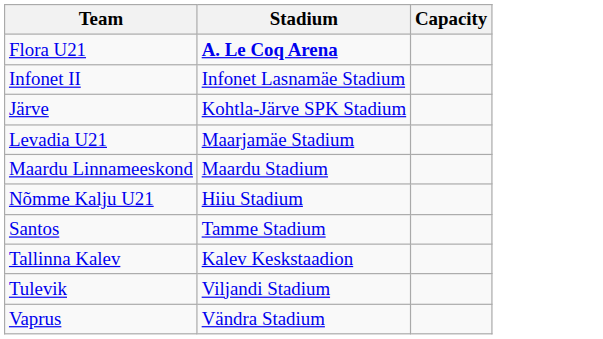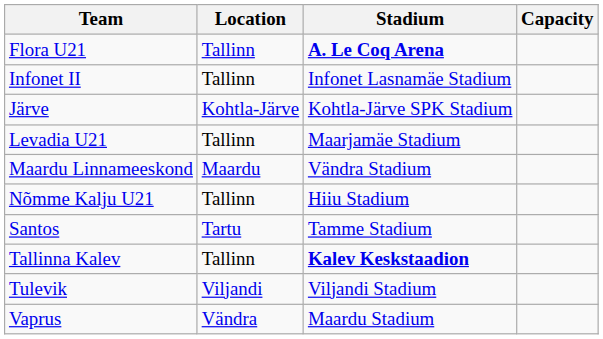 <table class="wikitable sortable">
 <tr>
 <th>Team</th>
+<th>Location</th>
 <th>Stadium</th>
 <th>Capacity</th>
 </tr>
 <tr>
 <td><a href='#'>Flora U21</a></td>
+<td><a href='#'>Tallinn</a></td>
 <td><strong><a href='#'>A. Le Coq Arena</a></strong></td>
 <td align="center"></td>
 </tr>
 <tr>
 <td><a href='#'>Infonet II</a></td>
+<td>Tallinn</td>
 <td><a href='#'>Infonet Lasnamäe Stadium</a></td>
 <td align="center"></td>
 </tr>
 <tr>
 <td><a href='#'>Järve</a></td>
+<td><a href='#'>Kohtla-Järve</a></td>
 <td><a href='#'>Kohtla-Järve SPK Stadium</a></td>
 <td align="center"></td>
 </tr>
 <tr>
 <td><a href='#'>Levadia U21</a></td>
+<td>Tallinn</td>
 <td><a href='#'>Maarjamäe Stadium</a></td>
 <td align="center"></td>
 </tr>
 <tr>
 <td><a href='#'>Maardu Linnameeskond</a></td>
-<td><a href='#'>Maardu Stadium</a></td>
+<td><a href='#'>Maardu</a></td>
+<td><a href='#'>Vändra Stadium</a></td>
 <td align="center"></td>
 </tr>
 <tr>
 <td><a href='#'>Nõmme Kalju U21</a></td>
+<td>Tallinn</td>
 <td><a href='#'>Hiiu Stadium</a></td>
 <td align="center"></td>
 </tr>
 <tr>
 <td><a href='#'>Santos</a></td>
+<td><a href='#'>Tartu</a></td>
 <td><a href='#'>Tamme Stadium</a></td>
 <td align="center"></td>
 </tr>
 <tr>
 <td><a href='#'>Tallinna Kalev</a></td>
-<td><a href='#'>Kalev Keskstaadion</a></td>
+<td>Tallinn</td>
+<td><strong><a href='#'>Kalev Keskstaadion</a></strong></td>
 <td align="center"></td>
 </tr>
 <tr>
 <td><a href='#'>Tulevik</a></td>
+<td><a href='#'>Viljandi</a></td>
 <td><a href='#'>Viljandi Stadium</a></td>
 <td align="center"></td>
 </tr>
 <tr>
 <td><a href='#'>Vaprus</a></td>
-<td><a href='#'>Vändra Stadium</a></td>
+<td><a href='#'>Vändra</a></td>
+<td><a href='#'>Maardu Stadium</a></td>
 <td align="center"></td>
 </tr>
 </table>
